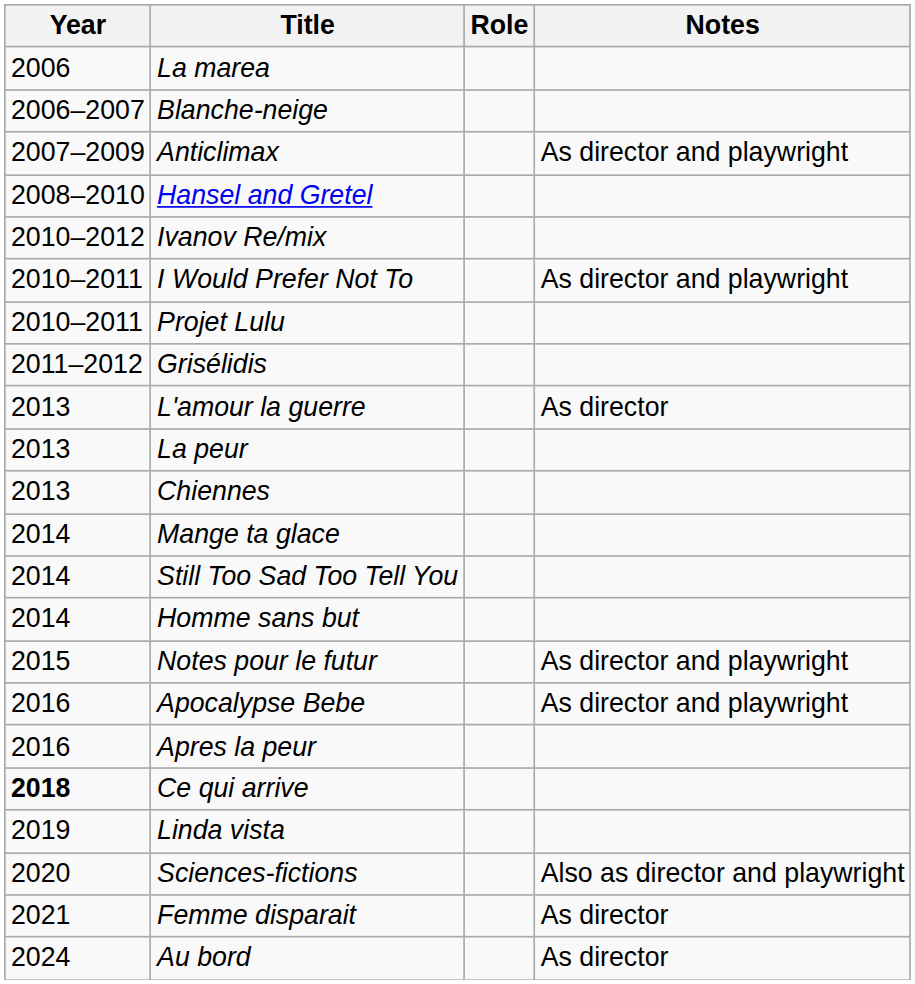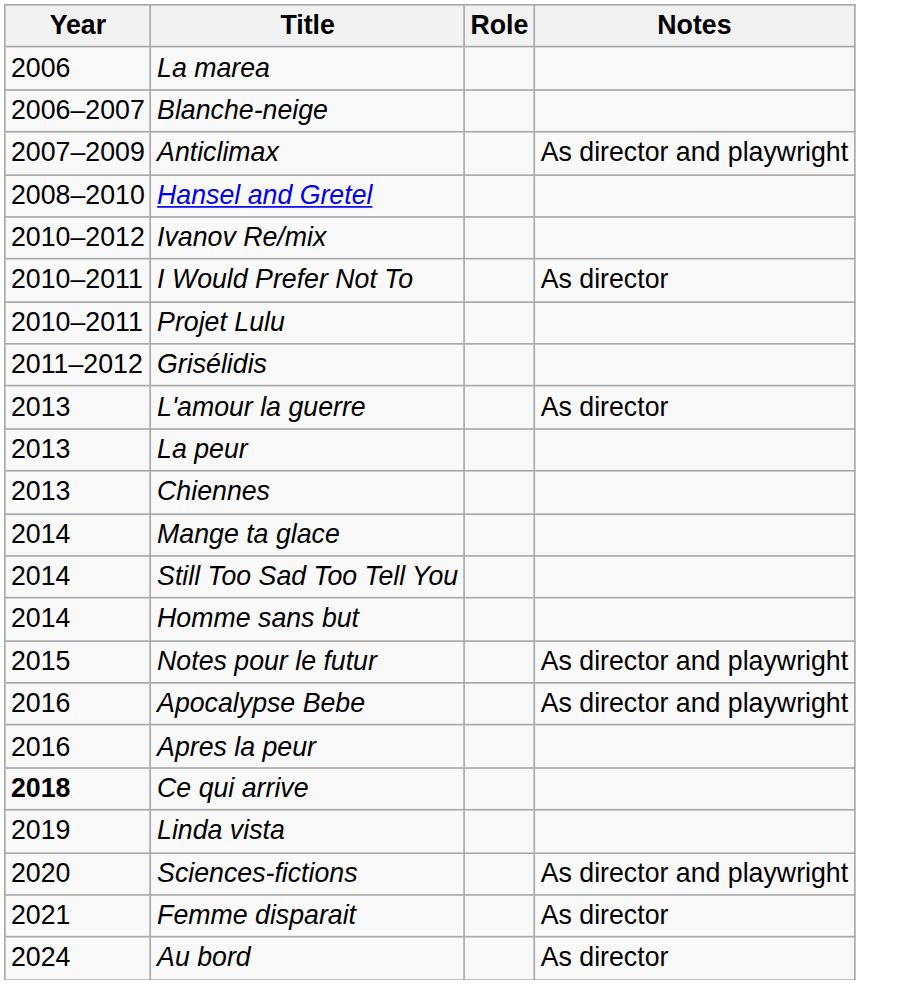 <table class="wikitable unsortable">
 <tr>
 <th>Year</th>
 <th>Title</th>
 <th>Role</th>
 <th>Notes</th>
 </tr>
 <tr>
 <td>2006</td>
 <td><em>La marea</em></td>
 <td></td>
 <td></td>
 </tr>
 <tr>
 <td>2006–2007</td>
 <td><em>Blanche-neige</em></td>
 <td></td>
 <td></td>
 </tr>
 <tr>
 <td>2007–2009</td>
 <td><em>Anticlimax</em></td>
 <td></td>
 <td>As director and playwright</td>
 </tr>
 <tr>
 <td>2008–2010</td>
 <td><em><a href='#'>Hansel and Gretel</a></em></td>
 <td></td>
 <td></td>
 </tr>
 <tr>
 <td>2010–2012</td>
 <td><em>Ivanov Re/mix</em></td>
 <td></td>
 <td></td>
 </tr>
 <tr>
 <td>2010–2011</td>
 <td><em>I Would Prefer Not To</em></td>
 <td></td>
-<td>As director and playwright</td>
+<td>As director</td>
 </tr>
 <tr>
 <td>2010–2011</td>
 <td><em>Projet Lulu</em></td>
 <td></td>
 <td></td>
 </tr>
 <tr>
 <td>2011–2012</td>
 <td><em>Grisélidis</em></td>
 <td></td>
 <td></td>
 </tr>
 <tr>
 <td>2013</td>
 <td><em>L'amour la guerre</em></td>
 <td></td>
 <td>As director</td>
 </tr>
 <tr>
 <td>2013</td>
 <td><em>La peur</em></td>
 <td></td>
 <td></td>
 </tr>
 <tr>
 <td>2013</td>
 <td><em>Chiennes</em></td>
 <td></td>
 <td></td>
 </tr>
 <tr>
 <td>2014</td>
 <td><em>Mange ta glace</em></td>
 <td></td>
 <td></td>
 </tr>
 <tr>
 <td>2014</td>
 <td><em>Still Too Sad Too Tell You</em></td>
 <td></td>
 <td></td>
 </tr>
 <tr>
 <td>2014</td>
 <td><em>Homme sans but</em></td>
 <td></td>
 <td></td>
 </tr>
 <tr>
 <td>2015</td>
 <td><em>Notes pour le futur</em></td>
 <td></td>
 <td>As director and playwright</td>
 </tr>
 <tr>
 <td>2016</td>
 <td><em>Apocalypse Bebe</em></td>
 <td></td>
 <td>As director and playwright</td>
 </tr>
 <tr>
 <td>2016</td>
 <td><em>Apres la peur</em></td>
 <td></td>
 <td></td>
 </tr>
 <tr>
 <td><strong>2018</strong></td>
 <td><em>Ce qui arrive</em></td>
 <td></td>
 <td></td>
 </tr>
 <tr>
 <td>2019</td>
 <td><em>Linda vista</em></td>
 <td></td>
 <td></td>
 </tr>
 <tr>
 <td>2020</td>
 <td><em>Sciences-fictions</em></td>
 <td></td>
-<td>Also as director and playwright</td>
+<td>As director and playwright</td>
 </tr>
 <tr>
 <td>2021</td>
 <td><em>Femme disparait</em></td>
 <td></td>
 <td>As director</td>
 </tr>
 <tr>
 <td>2024</td>
 <td><em>Au bord</em></td>
 <td></td>
 <td>As director</td>
 </tr>
 </table>
